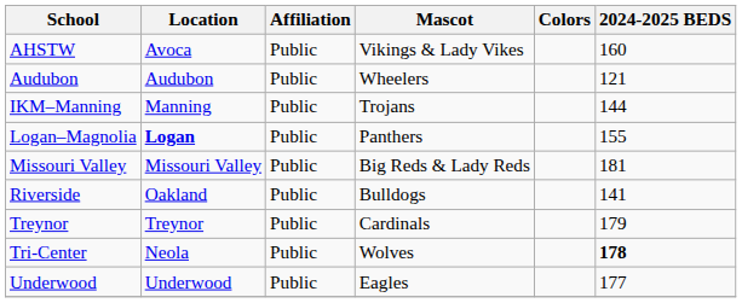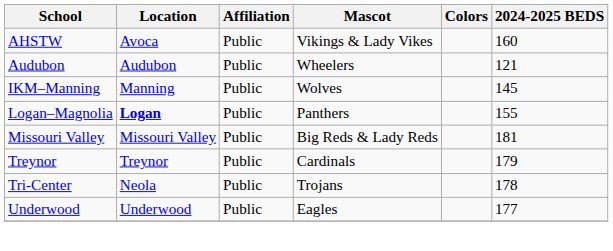 <table class="wikitable" border="1">
 <tr>
 <th>School</th>
 <th>Location</th>
 <th>Affiliation</th>
 <th>Mascot</th>
 <th>Colors</th>
 <th>2024-2025 BEDS</th>
 </tr>
 <tr>
 <td><a href='#'>AHSTW</a></td>
 <td><a href='#'>Avoca</a></td>
 <td>Public</td>
 <td>Vikings & Lady Vikes</td>
 <td>  </td>
 <td>160</td>
 </tr>
 <tr>
 <td><a href='#'>Audubon</a></td>
 <td><a href='#'>Audubon</a></td>
 <td>Public</td>
 <td>Wheelers</td>
 <td> </td>
 <td>121</td>
 </tr>
 <tr>
 <td><a href='#'>IKM–Manning</a></td>
 <td><a href='#'>Manning</a></td>
 <td>Public</td>
-<td>Trojans</td>
+<td>Wolves</td>
 <td> </td>
-<td>144</td>
+<td>145</td>
 </tr>
 <tr>
 <td><a href='#'>Logan–Magnolia</a></td>
 <td><strong><a href='#'>Logan</a></strong></td>
 <td>Public</td>
 <td>Panthers</td>
 <td> </td>
 <td>155</td>
 </tr>
 <tr>
 <td><a href='#'>Missouri Valley</a></td>
 <td><a href='#'>Missouri Valley</a></td>
 <td>Public</td>
 <td>Big Reds & Lady Reds</td>
 <td> </td>
 <td>181</td>
 </tr>
 <tr>
-<td><a href='#'>Riverside</a></td>
-<td><a href='#'>Oakland</a></td>
-<td>Public</td>
-<td>Bulldogs</td>
-<td> </td>
-<td>141</td>
-</tr>
-<tr>
 <td><a href='#'>Treynor</a></td>
 <td><a href='#'>Treynor</a></td>
 <td>Public</td>
 <td>Cardinals</td>
 <td> </td>
 <td>179</td>
 </tr>
 <tr>
 <td><a href='#'>Tri-Center</a></td>
 <td><a href='#'>Neola</a></td>
 <td>Public</td>
-<td>Wolves</td>
+<td>Trojans</td>
 <td> </td>
-<td><strong>178</strong></td>
+<td>178</td>
 </tr>
 <tr>
 <td><a href='#'>Underwood</a></td>
 <td><a href='#'>Underwood</a></td>
 <td>Public</td>
 <td>Eagles</td>
 <td> </td>
 <td>177</td>
 </tr>
 <tr>
 </tr>
 </table>
